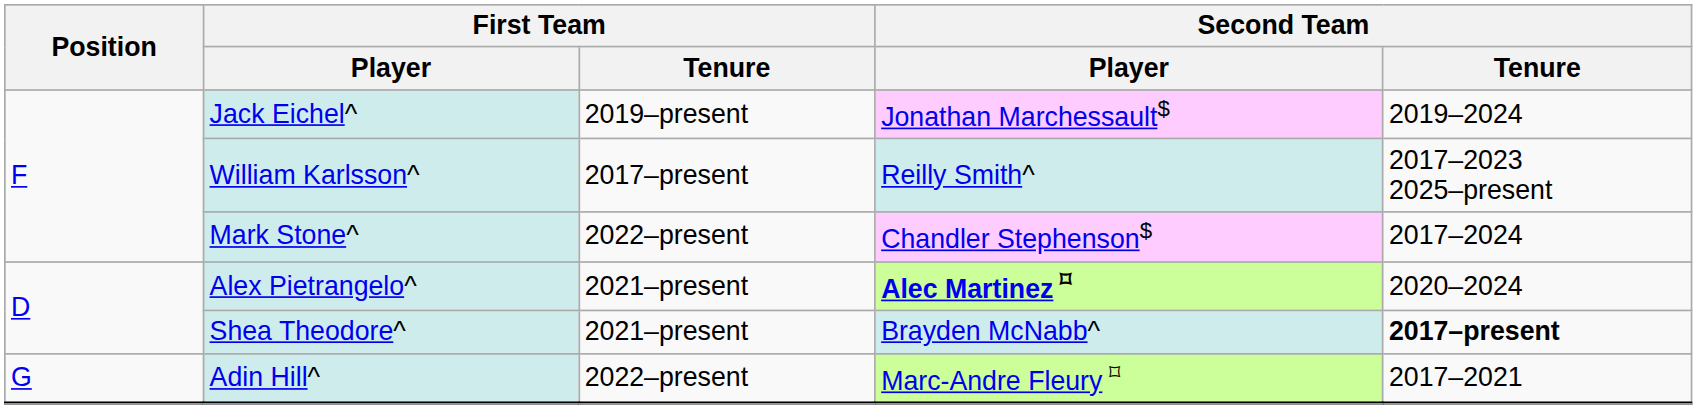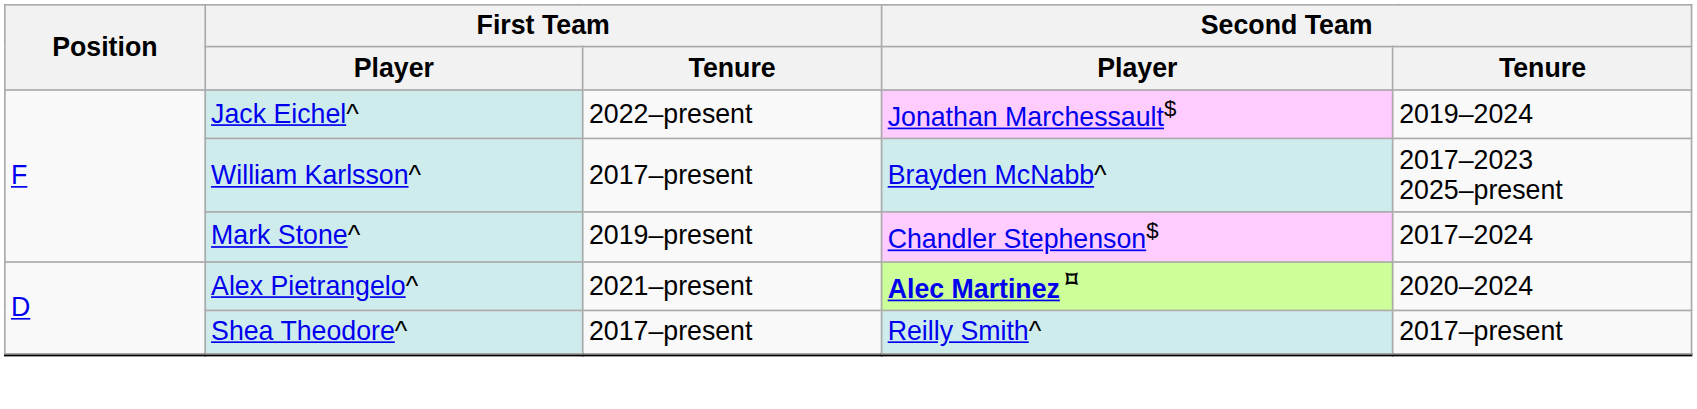 <table class="wikitable" style="width:80%">
 <tr>
 <th rowspan=2>Position</th>
 <th colspan=2>First Team</th>
 <th colspan=2>Second Team</th>
 </tr>
 <tr>
 <th>Player</th>
 <th>Tenure</th>
 <th>Player</th>
 <th>Tenure</th>
 </tr>
 <tr>
 <td rowspan="3"><a href='#'>F</a></td>
 <td bgcolor="#CFECEC"><a href='#'>Jack Eichel</a>^</td>
-<td>2019–present</td>
+<td>2022–present</td>
 <td bgcolor="#FFCCFF"><a href='#'>Jonathan Marchessault</a><sup>$</sup></td>
 <td>2019–2024</td>
 </tr>
 <tr>
 <td bgcolor="#CFECEC"><a href='#'>William Karlsson</a>^</td>
 <td>2017–present</td>
-<td bgcolor="#CFECEC"><a href='#'>Reilly Smith</a>^</td>
+<td bgcolor="#CFECEC"><a href='#'>Brayden McNabb</a>^</td>
 <td>2017–2023<br>2025–present</td>
 </tr>
 <tr>
 <td bgcolor="#CFECEC"><a href='#'>Mark Stone</a>^</td>
-<td>2022–present</td>
+<td>2019–present</td>
 <td bgcolor="#FFCCFF"><a href='#'>Chandler Stephenson</a><sup>$</sup></td>
 <td>2017–2024</td>
 </tr>
 <tr>
 <td rowspan="2"><a href='#'>D</a></td>
 <td bgcolor="#CFECEC"><a href='#'>Alex Pietrangelo</a>^</td>
 <td>2021–present</td>
 <td bgcolor="#CCFF99"><strong><a href='#'>Alec Martinez</a><sup> ⌑</sup></strong></td>
 <td>2020–2024</td>
 </tr>
 <tr>
 <td bgcolor="#CFECEC"><a href='#'>Shea Theodore</a>^</td>
-<td>2021–present</td>
-<td bgcolor="#CFECEC"><a href='#'>Brayden McNabb</a>^</td>
-<td><strong>2017–present</strong></td>
-</tr>
-<tr>
-<td><a href='#'>G</a></td>
-<td bgcolor="#CFECEC"><a href='#'>Adin Hill</a>^</td>
-<td>2022–present</td>
-<td bgcolor="#CCFF99"><a href='#'>Marc-Andre Fleury</a><sup> ⌑</sup></td>
-<td>2017–2021</td>
+<td>2017–present</td>
+<td bgcolor="#CFECEC"><a href='#'>Reilly Smith</a>^</td>
+<td>2017–present</td>
 </tr>
 <tr style="border-top:2px solid black">
 </tr>
 </table>
